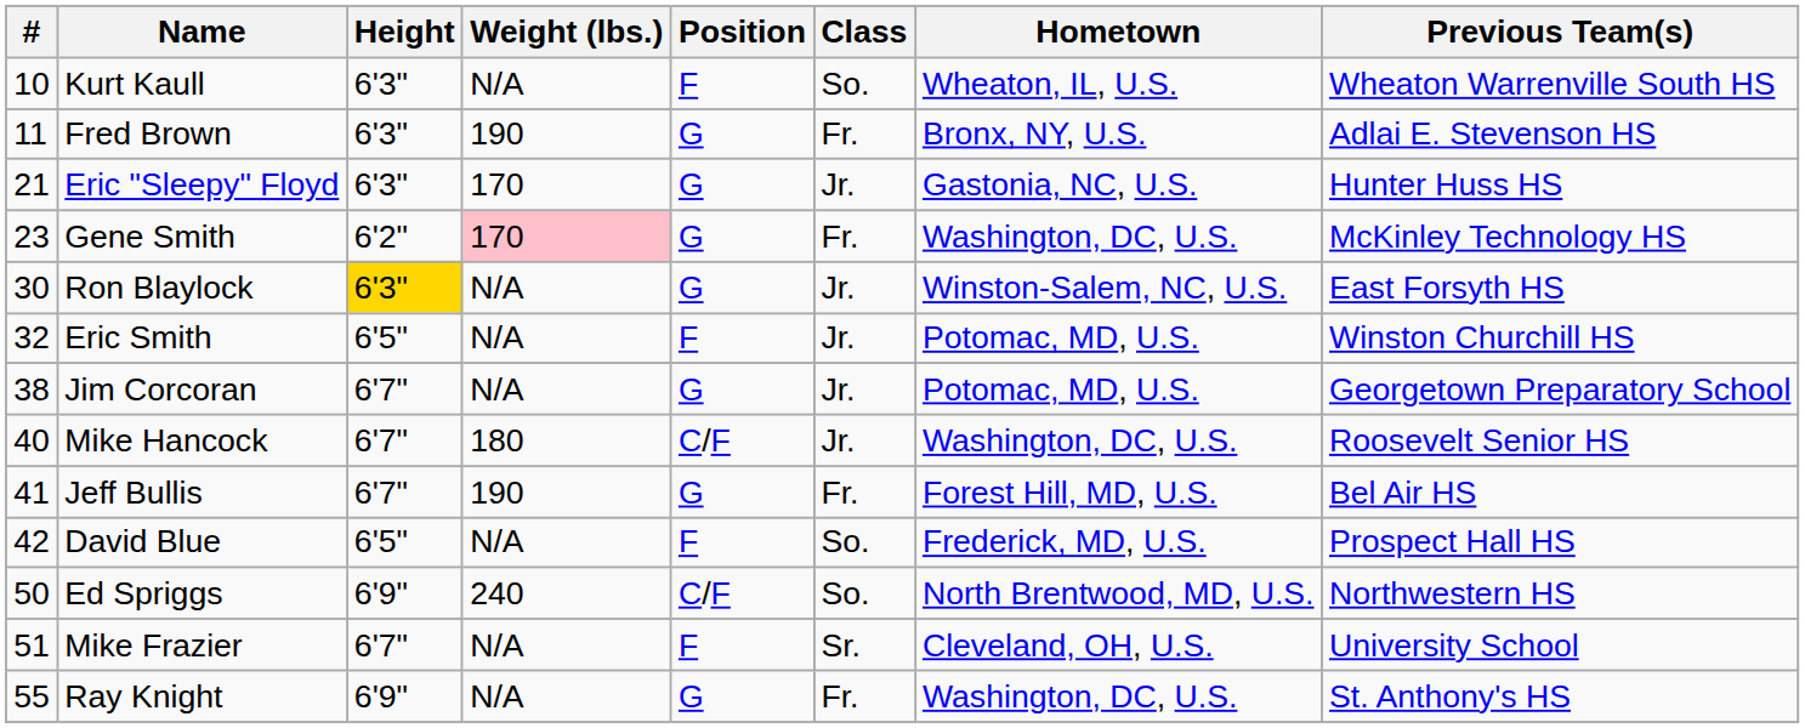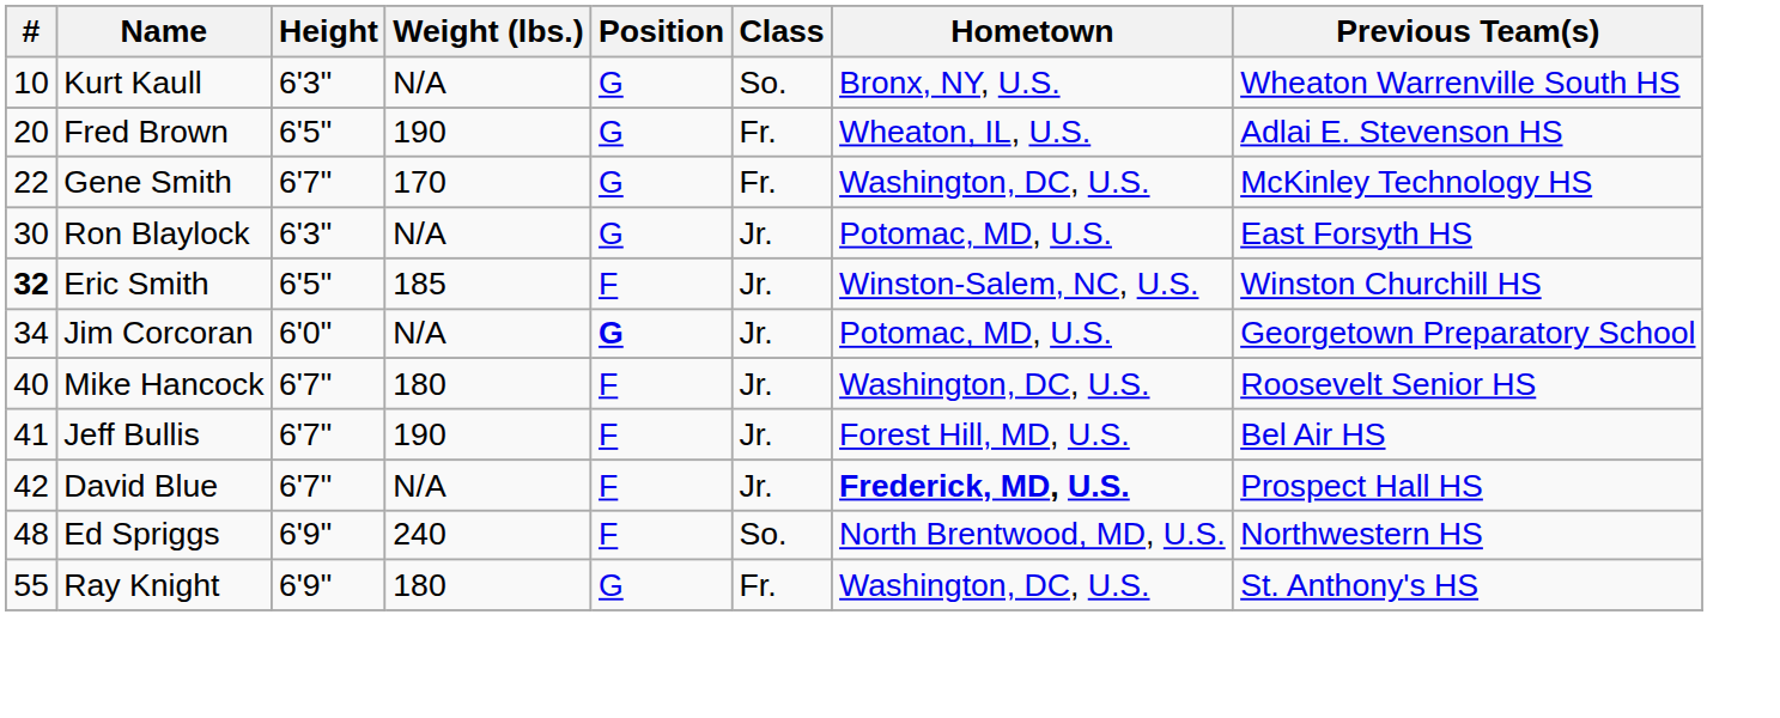 <table class="wikitable" style="font-size: 90%">
 <tr>
 <th>#</th>
 <th>Name</th>
 <th>Height</th>
 <th>Weight (lbs.)</th>
 <th>Position</th>
 <th>Class</th>
 <th>Hometown</th>
 <th>Previous Team(s)</th>
 </tr>
 <tr>
 <td>10</td>
 <td>Kurt Kaull</td>
 <td>6'3"</td>
 <td>N/A</td>
-<td><a href='#'>F</a></td>
+<td><a href='#'>G</a></td>
 <td>So.</td>
-<td><a href='#'>Wheaton, IL</a>, <a href='#'>U.S.</a></td>
+<td><a href='#'>Bronx, NY</a>, <a href='#'>U.S.</a></td>
 <td><a href='#'>Wheaton Warrenville South HS</a></td>
 </tr>
 <tr>
-<td>11</td>
+<td>20</td>
 <td>Fred Brown</td>
-<td>6'3"</td>
+<td>6'5"</td>
 <td>190</td>
 <td><a href='#'>G</a></td>
 <td>Fr.</td>
-<td><a href='#'>Bronx, NY</a>, <a href='#'>U.S.</a></td>
+<td><a href='#'>Wheaton, IL</a>, <a href='#'>U.S.</a></td>
 <td><a href='#'>Adlai E. Stevenson HS</a></td>
 </tr>
 <tr>
-<td>21</td>
-<td><a href='#'>Eric "Sleepy" Floyd</a></td>
-<td>6'3"</td>
+<td>22</td>
+<td>Gene Smith</td>
+<td>6'7"</td>
 <td>170</td>
-<td><a href='#'>G</a></td>
-<td>Jr.</td>
-<td><a href='#'>Gastonia, NC</a>, <a href='#'>U.S.</a></td>
-<td><a href='#'>Hunter Huss HS</a></td>
-</tr>
-<tr>
-<td>23</td>
-<td>Gene Smith</td>
-<td>6'2"</td>
-<td style="background: pink;">170</td>
 <td><a href='#'>G</a></td>
 <td>Fr.</td>
 <td><a href='#'>Washington, DC</a>, <a href='#'>U.S.</a></td>
 <td><a href='#'>McKinley Technology HS</a></td>
 </tr>
 <tr>
 <td>30</td>
 <td>Ron Blaylock</td>
-<td style="background: gold;">6'3"</td>
+<td>6'3"</td>
 <td>N/A</td>
 <td><a href='#'>G</a></td>
 <td>Jr.</td>
-<td><a href='#'>Winston-Salem, NC</a>, <a href='#'>U.S.</a></td>
+<td><a href='#'>Potomac, MD</a>, <a href='#'>U.S.</a></td>
 <td><a href='#'>East Forsyth HS</a></td>
 </tr>
 <tr>
-<td>32</td>
+<td><strong>32</strong></td>
 <td>Eric Smith</td>
 <td>6'5"</td>
-<td>N/A</td>
+<td>185</td>
 <td><a href='#'>F</a></td>
 <td>Jr.</td>
-<td><a href='#'>Potomac, MD</a>, <a href='#'>U.S.</a></td>
+<td><a href='#'>Winston-Salem, NC</a>, <a href='#'>U.S.</a></td>
 <td><a href='#'>Winston Churchill HS</a></td>
 </tr>
 <tr>
-<td>38</td>
+<td>34</td>
 <td>Jim Corcoran</td>
-<td>6'7"</td>
+<td>6'0"</td>
 <td>N/A</td>
-<td><a href='#'>G</a></td>
+<td><strong><a href='#'>G</a></strong></td>
 <td>Jr.</td>
 <td><a href='#'>Potomac, MD</a>, <a href='#'>U.S.</a></td>
 <td><a href='#'>Georgetown Preparatory School</a></td>
 </tr>
 <tr>
 <td>40</td>
 <td>Mike Hancock</td>
 <td>6'7"</td>
 <td>180</td>
-<td><a href='#'>C</a>/<a href='#'>F</a></td>
+<td><a href='#'>F</a></td>
 <td>Jr.</td>
 <td><a href='#'>Washington, DC</a>, <a href='#'>U.S.</a></td>
 <td><a href='#'>Roosevelt Senior HS</a></td>
 </tr>
 <tr>
 <td>41</td>
 <td>Jeff Bullis</td>
 <td>6'7"</td>
 <td>190</td>
-<td><a href='#'>G</a></td>
-<td>Fr.</td>
+<td><a href='#'>F</a></td>
+<td>Jr.</td>
 <td><a href='#'>Forest Hill, MD</a>, <a href='#'>U.S.</a></td>
 <td><a href='#'>Bel Air HS</a></td>
 </tr>
 <tr>
 <td>42</td>
 <td>David Blue</td>
-<td>6'5"</td>
+<td>6'7"</td>
 <td>N/A</td>
 <td><a href='#'>F</a></td>
-<td>So.</td>
-<td><a href='#'>Frederick, MD</a>, <a href='#'>U.S.</a></td>
+<td>Jr.</td>
+<td><strong><a href='#'>Frederick, MD</a>, <a href='#'>U.S.</a></strong></td>
 <td><a href='#'>Prospect Hall HS</a></td>
 </tr>
 <tr>
-<td>50</td>
+<td>48</td>
 <td>Ed Spriggs</td>
 <td>6'9"</td>
 <td>240</td>
-<td><a href='#'>C</a>/<a href='#'>F</a></td>
+<td><a href='#'>F</a></td>
 <td>So.</td>
 <td><a href='#'>North Brentwood, MD</a>, <a href='#'>U.S.</a></td>
 <td><a href='#'>Northwestern HS</a></td>
 </tr>
 <tr>
-<td>51</td>
-<td>Mike Frazier</td>
-<td>6'7"</td>
-<td>N/A</td>
-<td><a href='#'>F</a></td>
-<td>Sr.</td>
-<td><a href='#'>Cleveland, OH</a>, <a href='#'>U.S.</a></td>
-<td><a href='#'>University School</a></td>
-</tr>
-<tr>
 <td>55</td>
 <td>Ray Knight</td>
 <td>6'9"</td>
-<td>N/A</td>
+<td>180</td>
 <td><a href='#'>G</a></td>
 <td>Fr.</td>
 <td><a href='#'>Washington, DC</a>, <a href='#'>U.S.</a></td>
 <td><a href='#'>St. Anthony's HS</a></td>
 </tr>
 </table>
